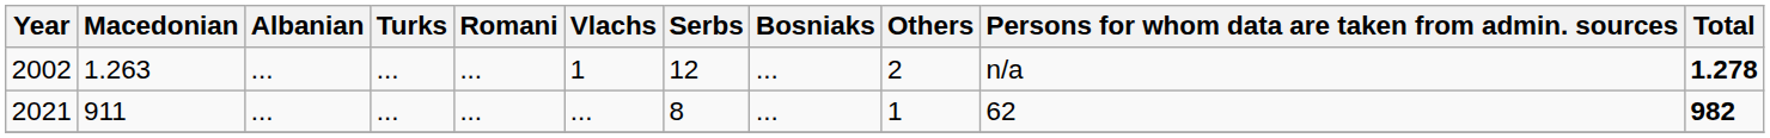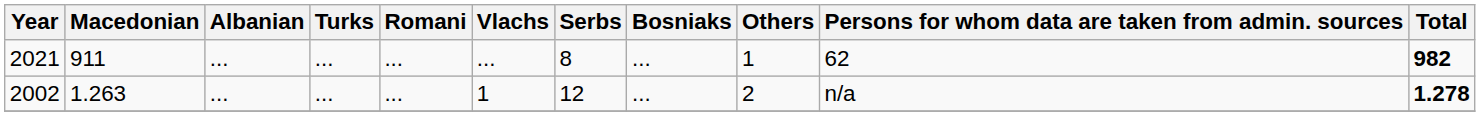 <table class="wikitable">
 <tr>
 <th>Year</th>
 <th>Macedonian</th>
 <th>Albanian</th>
 <th>Turks</th>
 <th>Romani</th>
 <th>Vlachs</th>
 <th>Serbs</th>
 <th>Bosniaks</th>
 <th><abbr>Others</abbr></th>
 <th>Persons for whom data are taken from admin. sources</th>
 <th>Total</th>
 </tr>
 <tr>
+<td>2021</td>
+<td>911</td>
+<td>...</td>
+<td>...</td>
+<td>...</td>
+<td>...</td>
+<td>8</td>
+<td>...</td>
+<td>1</td>
+<td>62</td>
+<td><strong>982</strong></td>
+</tr>
+<tr>
 <td>2002</td>
 <td>1.263</td>
 <td>...</td>
 <td>...</td>
 <td>...</td>
 <td>1</td>
 <td>12</td>
 <td>...</td>
 <td>2</td>
 <td>n/a</td>
 <td><strong>1.278</strong></td>
 </tr>
 <tr>
-<td>2021</td>
-<td>911</td>
-<td>...</td>
-<td>...</td>
-<td>...</td>
-<td>...</td>
-<td>8</td>
-<td>...</td>
-<td>1</td>
-<td>62</td>
-<td><strong>982</strong></td>
-</tr>
-<tr>
 </tr>
 </table>
